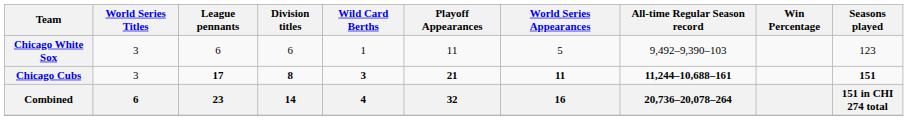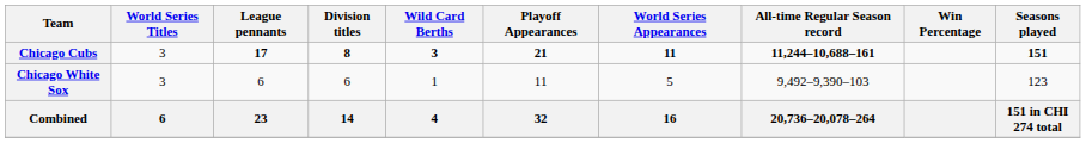 <table class="wikitable" style="text-align:center;font-size:95%">
 <tr>
 <th>Team</th>
 <th><a href='#'>World Series Titles</a></th>
 <th>League pennants</th>
 <th>Division titles</th>
 <th><a href='#'>Wild Card Berths</a></th>
 <th>Playoff Appearances</th>
 <th><a href='#'>World Series Appearances</a></th>
 <th>All-time Regular Season record</th>
 <th>Win Percentage</th>
 <th>Seasons played</th>
 </tr>
 <tr>
+<th><a href='#'>Chicago Cubs</a></th>
+<td>3</td>
+<td><strong>17</strong></td>
+<td><strong>8</strong></td>
+<td><strong>3</strong></td>
+<td><strong>21</strong></td>
+<td><strong>11</strong></td>
+<td><strong>11,244–10,688–161</strong></td>
+<td><strong></strong></td>
+<td><strong>151</strong></td>
+</tr>
+<tr>
 <th><a href='#'>Chicago White Sox</a></th>
 <td>3</td>
 <td>6</td>
 <td>6</td>
 <td>1</td>
 <td>11</td>
 <td>5</td>
 <td>9,492–9,390–103</td>
 <td></td>
 <td>123</td>
-</tr>
-<tr>
-<th><a href='#'>Chicago Cubs</a></th>
-<td>3</td>
-<td><strong>17</strong></td>
-<td><strong>8</strong></td>
-<td><strong>3</strong></td>
-<td><strong>21</strong></td>
-<td><strong>11</strong></td>
-<td><strong>11,244–10,688–161</strong></td>
-<td><strong></strong></td>
-<td><strong>151</strong></td>
 </tr>
 <tr>
 <th>Combined</th>
 <th>6</th>
 <th>23</th>
 <th>14</th>
 <th>4</th>
 <th>32</th>
 <th>16</th>
 <th>20,736–20,078–264</th>
 <th></th>
 <th>151 in CHI<br>274 total</th>
 </tr>
 <tr>
 </tr>
 </table>
